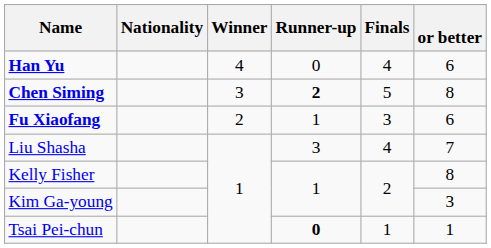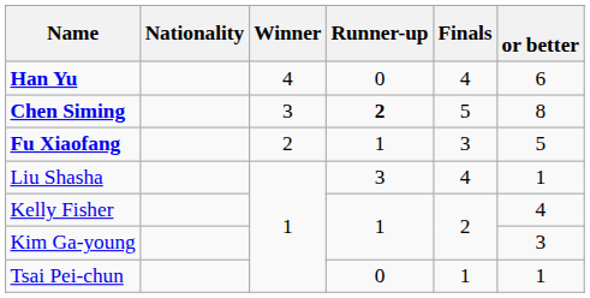 <table class="wikitable sortable" style="font-size:100%; text-align: center;">
 <tr>
 <th>Name</th>
 <th>Nationality</th>
 <th>Winner</th>
 <th>Runner-up</th>
 <th>Finals</th>
 <th><br>or better</th>
 </tr>
 <tr>
 <td align="left"><strong><a href='#'>Han Yu</a></strong></td>
 <td align="left"></td>
 <td>4</td>
 <td>0</td>
 <td>4</td>
 <td>6</td>
 </tr>
 <tr>
 <td align="left"><strong><a href='#'>Chen Siming</a></strong></td>
 <td align="left"></td>
 <td>3</td>
 <td><strong>2</strong></td>
 <td>5</td>
 <td>8</td>
 </tr>
 <tr>
 <td align="left"><strong><a href='#'>Fu Xiaofang</a></strong></td>
 <td align="left"></td>
 <td>2</td>
 <td>1</td>
 <td>3</td>
-<td>6</td>
+<td>5</td>
 </tr>
 <tr>
 <td align="left"><a href='#'>Liu Shasha</a></td>
 <td align="left"></td>
 <td rowspan="4">1</td>
 <td>3</td>
 <td>4</td>
-<td>7</td>
+<td>1</td>
 </tr>
 <tr>
 <td align="left"><a href='#'>Kelly Fisher</a></td>
 <td align="left"></td>
 <td rowspan="2">1</td>
 <td rowspan="2">2</td>
-<td>8</td>
+<td>4</td>
 </tr>
 <tr>
 <td align="left"><a href='#'>Kim Ga-young</a></td>
 <td align="left"></td>
 <td>3</td>
 </tr>
 <tr>
 <td align="left"><a href='#'>Tsai Pei-chun</a></td>
 <td align="left"></td>
-<td><strong>0</strong></td>
+<td>0</td>
 <td>1</td>
 <td>1</td>
 </tr>
 </table>
